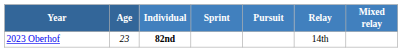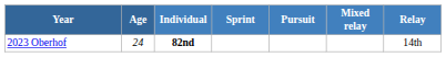 <table class="wikitable" style="font-size:95%; text-align:center; border:grey solid 1px; border-collapse:collapse; background:#ffffff;">
 <tr>
 <th style="background-color:#369; color:white;    width:160px;">Year</th>
 <th style="background-color:#369; color:white;    width:40px;">Age</th>
 <th style="background-color:#4180be; color:white; width:75px;">Individual</th>
 <th style="background-color:#4180be; color:white; width:75px;">Sprint</th>
 <th style="background-color:#4180be; color:white; width:75px;">Pursuit</th>
+<th style="background-color:#4180be; color:white; width:75px;">Mixed relay</th>
 <th style="background-color:#4180be; color:white; width:75px;">Relay</th>
-<th style="background-color:#4180be; color:white; width:75px;">Mixed relay</th>
 </tr>
 <tr>
 <td align=left> <a href='#'>2023 Oberhof</a></td>
-<td><em>23</em></td>
+<td><em>24</em></td>
 <td><strong>82nd</strong></td>
 <td></td>
 <td></td>
+<td></td>
 <td>14th</td>
-<td></td>
 </tr>
 </table>
